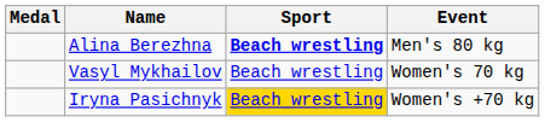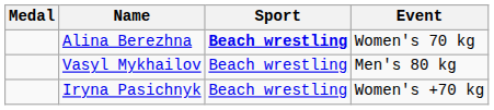 <table class="wikitable sortable" style="font-size: 95%;">
 <tr>
 <th>Medal</th>
 <th>Name</th>
 <th>Sport</th>
 <th>Event</th>
 </tr>
 <tr>
 <td></td>
 <td><a href='#'>Alina Berezhna</a></td>
 <td><strong><a href='#'>Beach wrestling</a></strong></td>
-<td>Men's 80 kg</td>
+<td>Women's 70 kg</td>
 </tr>
 <tr>
 <td></td>
 <td><a href='#'>Vasyl Mykhailov</a></td>
 <td><a href='#'>Beach wrestling</a></td>
-<td>Women's 70 kg</td>
+<td>Men's 80 kg</td>
 </tr>
 <tr>
 <td></td>
 <td><a href='#'>Iryna Pasichnyk</a></td>
-<td style="background: gold;"><a href='#'>Beach wrestling</a></td>
+<td><a href='#'>Beach wrestling</a></td>
 <td>Women's +70 kg</td>
 </tr>
 </table>
